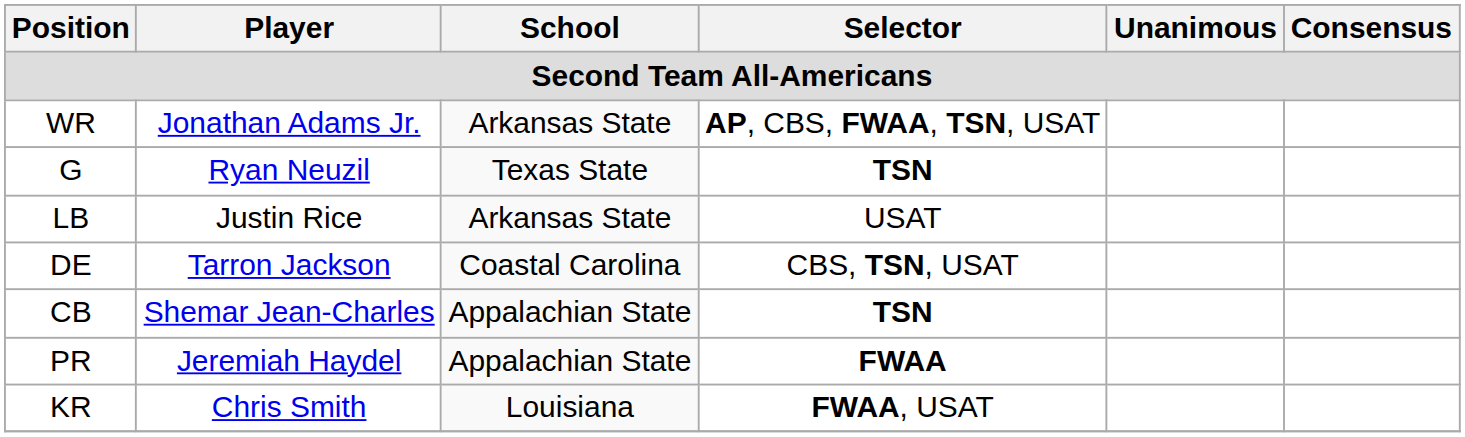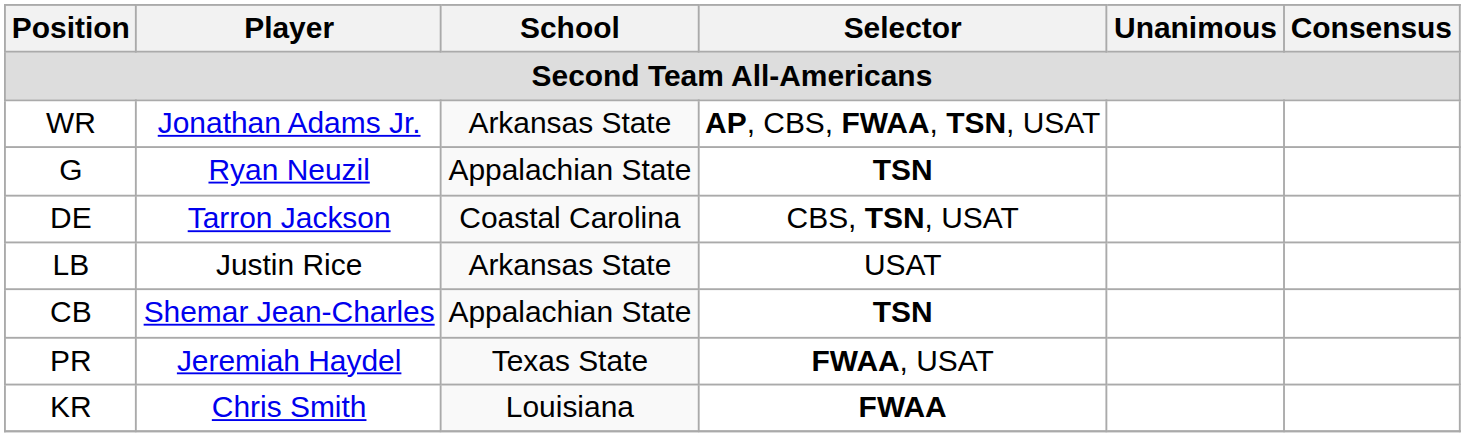 <table class="wikitable">
 <tr>
 <th>Position</th>
 <th>Player</th>
 <th>School</th>
 <th>Selector</th>
 <th>Unanimous</th>
 <th>Consensus</th>
 </tr>
 <tr>
 <td colspan="6" style="text-align:center; background:#ddd;"><strong>Second Team All-Americans</strong></td>
 </tr>
 <tr style="text-align:center;">
 <td style="background:white">WR</td>
 <td style="background:white"><a href='#'>Jonathan Adams Jr.</a></td>
 <td style=>Arkansas State</td>
 <td style="background:white"><strong>AP</strong>, CBS, <strong>FWAA</strong>, <strong>TSN</strong>, USAT</td>
 <td style="background:white"></td>
 <td style="background:white"></td>
 </tr>
 <tr style="text-align:center;">
 <td style="background:white">G</td>
 <td style="background:white"><a href='#'>Ryan Neuzil</a></td>
-<td style=>Texas State</td>
+<td style=>Appalachian State</td>
 <td style="background:white"><strong>TSN</strong></td>
+<td style="background:white"></td>
+<td style="background:white"></td>
+</tr>
+<tr style="text-align:center;">
+<td style="background:white">DE</td>
+<td style="background:white"><a href='#'>Tarron Jackson</a></td>
+<td style=>Coastal Carolina</td>
+<td style="background:white">CBS, <strong>TSN</strong>, USAT</td>
 <td style="background:white"></td>
 <td style="background:white"></td>
 </tr>
 <tr style="text-align:center;">
 <td style="background:white">LB</td>
 <td style="background:white">Justin Rice</td>
 <td style=>Arkansas State</td>
 <td style="background:white">USAT</td>
-<td style="background:white"></td>
-<td style="background:white"></td>
-</tr>
-<tr style="text-align:center;">
-<td style="background:white">DE</td>
-<td style="background:white"><a href='#'>Tarron Jackson</a></td>
-<td style=>Coastal Carolina</td>
-<td style="background:white">CBS, <strong>TSN</strong>, USAT</td>
 <td style="background:white"></td>
 <td style="background:white"></td>
 </tr>
 <tr style="text-align:center;">
 <td style="background:white">CB</td>
 <td style="background:white"><a href='#'>Shemar Jean-Charles</a></td>
 <td style=>Appalachian State</td>
 <td style="background:white"><strong>TSN</strong></td>
 <td style="background:white"></td>
 <td style="background:white"></td>
 </tr>
 <tr style="text-align:center;">
 <td style="background:white">PR</td>
 <td style="background:white"><a href='#'>Jeremiah Haydel</a></td>
-<td style=>Appalachian State</td>
-<td style="background:white"><strong>FWAA</strong></td>
+<td style=>Texas State</td>
+<td style="background:white"><strong>FWAA</strong>, USAT</td>
 <td style="background:white"></td>
 <td style="background:white"></td>
 </tr>
 <tr style="text-align:center;">
 <td style="background:white">KR</td>
 <td style="background:white"><a href='#'>Chris Smith</a></td>
 <td style=>Louisiana</td>
-<td style="background:white"><strong>FWAA</strong>, USAT</td>
+<td style="background:white"><strong>FWAA</strong></td>
 <td style="background:white"></td>
 <td style="background:white"></td>
 </tr>
 <tr>
 </tr>
 </table>
